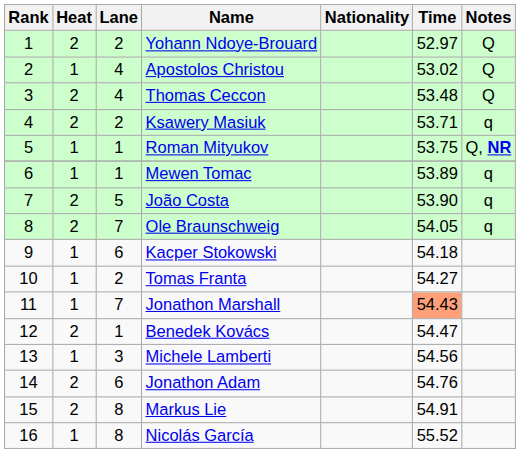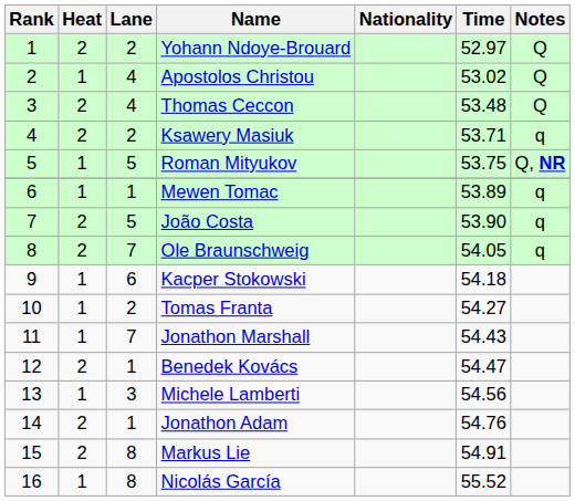 <table class="wikitable sortable" style="text-align:center">
 <tr>
 <th>Rank</th>
 <th>Heat</th>
 <th>Lane</th>
 <th>Name</th>
 <th>Nationality</th>
 <th>Time</th>
 <th>Notes</th>
 </tr>
 <tr bgcolor=ccffcc>
 <td>1</td>
 <td>2</td>
 <td>2</td>
 <td align=left><a href='#'>Yohann Ndoye-Brouard</a></td>
 <td align=left></td>
 <td>52.97</td>
 <td>Q</td>
 </tr>
 <tr bgcolor=ccffcc>
 <td>2</td>
 <td>1</td>
 <td>4</td>
 <td align=left><a href='#'>Apostolos Christou</a></td>
 <td align=left></td>
 <td>53.02</td>
 <td>Q</td>
 </tr>
 <tr bgcolor=ccffcc>
 <td>3</td>
 <td>2</td>
 <td>4</td>
 <td align=left><a href='#'>Thomas Ceccon</a></td>
 <td align=left></td>
 <td>53.48</td>
 <td>Q</td>
 </tr>
 <tr bgcolor=ccffcc>
 <td>4</td>
 <td>2</td>
 <td>2</td>
 <td align=left><a href='#'>Ksawery Masiuk</a></td>
 <td align=left></td>
 <td>53.71</td>
 <td>q</td>
 </tr>
 <tr bgcolor=ccffcc>
 <td>5</td>
 <td>1</td>
-<td>1</td>
+<td>5</td>
 <td align=left><a href='#'>Roman Mityukov</a></td>
 <td align=left></td>
 <td>53.75</td>
 <td>Q, <strong><a href='#'>NR</a></strong></td>
 </tr>
 <tr>
 </tr>
 <tr bgcolor=ccffcc>
 <td>6</td>
 <td>1</td>
 <td>1</td>
 <td align=left><a href='#'>Mewen Tomac</a></td>
 <td align=left></td>
 <td>53.89</td>
 <td>q</td>
 </tr>
 <tr bgcolor=ccffcc>
 <td>7</td>
 <td>2</td>
 <td>5</td>
 <td align=left><a href='#'>João Costa</a></td>
 <td align=left></td>
 <td>53.90</td>
 <td>q</td>
 </tr>
 <tr bgcolor=ccffcc>
 <td>8</td>
 <td>2</td>
 <td>7</td>
 <td align=left><a href='#'>Ole Braunschweig</a></td>
 <td align=left></td>
 <td>54.05</td>
 <td>q</td>
 </tr>
 <tr>
 <td>9</td>
 <td>1</td>
 <td>6</td>
 <td align=left><a href='#'>Kacper Stokowski</a></td>
 <td align=left></td>
 <td>54.18</td>
 <td></td>
 </tr>
 <tr>
 <td>10</td>
 <td>1</td>
 <td>2</td>
 <td align=left><a href='#'>Tomas Franta</a></td>
 <td align=left></td>
 <td>54.27</td>
 <td></td>
 </tr>
 <tr>
 <td>11</td>
 <td>1</td>
 <td>7</td>
 <td align=left><a href='#'>Jonathon Marshall</a></td>
 <td align=left></td>
-<td style="background: lightsalmon;">54.43</td>
+<td>54.43</td>
 <td></td>
 </tr>
 <tr>
 <td>12</td>
 <td>2</td>
 <td>1</td>
 <td align=left><a href='#'>Benedek Kovács</a></td>
 <td align=left></td>
 <td>54.47</td>
 <td></td>
 </tr>
 <tr>
 <td>13</td>
 <td>1</td>
 <td>3</td>
 <td align=left><a href='#'>Michele Lamberti</a></td>
 <td align=left></td>
 <td>54.56</td>
 <td></td>
 </tr>
 <tr>
 <td>14</td>
 <td>2</td>
-<td>6</td>
+<td>1</td>
 <td align=left><a href='#'>Jonathon Adam</a></td>
 <td align=left></td>
 <td>54.76</td>
 <td></td>
 </tr>
 <tr>
 <td>15</td>
 <td>2</td>
 <td>8</td>
 <td align=left><a href='#'>Markus Lie</a></td>
 <td align=left></td>
 <td>54.91</td>
 <td></td>
 </tr>
 <tr>
 <td>16</td>
 <td>1</td>
 <td>8</td>
 <td align=left><a href='#'>Nicolás García</a></td>
 <td align=left></td>
 <td>55.52</td>
 <td></td>
 </tr>
 </table>
